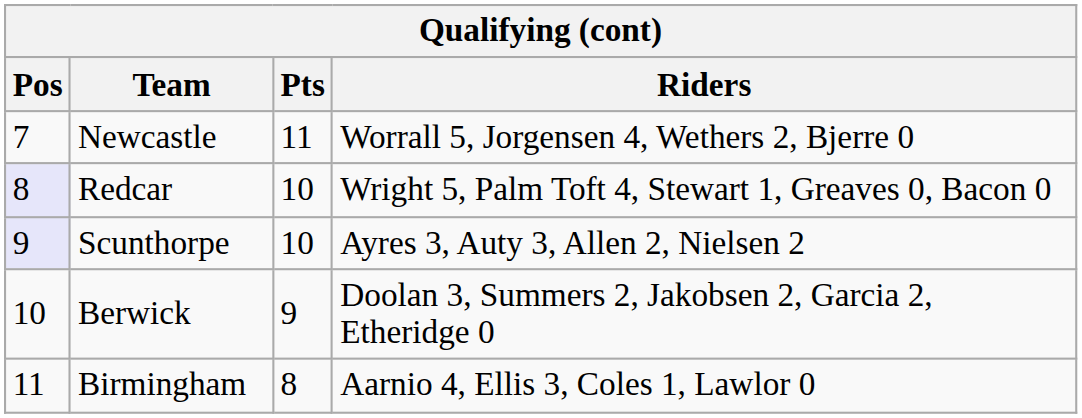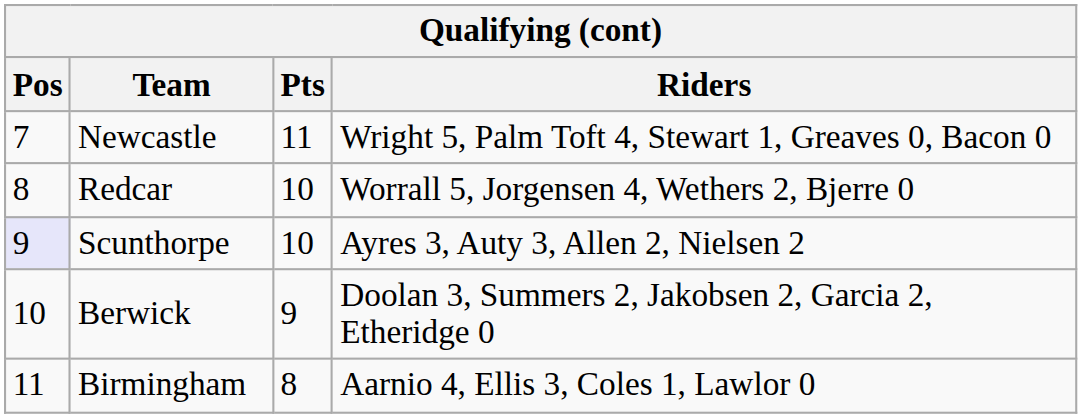 <table class="wikitable">
 <tr>
 <th colspan="4">Qualifying (cont)</th>
 </tr>
 <tr>
 <th width=20>Pos</th>
 <th width=90>Team</th>
 <th width=20>Pts</th>
 <th width=350>Riders</th>
 </tr>
 <tr>
 <td>7</td>
 <td align=left>Newcastle</td>
 <td>11</td>
-<td>Worrall 5, Jorgensen 4, Wethers 2, Bjerre 0</td>
+<td>Wright 5, Palm Toft 4, Stewart 1, Greaves 0, Bacon 0</td>
 </tr>
 <tr>
-<td style="background: lavender;">8</td>
+<td>8</td>
 <td align=left>Redcar</td>
 <td>10</td>
-<td>Wright 5, Palm Toft 4, Stewart 1, Greaves 0, Bacon 0</td>
+<td>Worrall 5, Jorgensen 4, Wethers 2, Bjerre 0</td>
 </tr>
 <tr>
 <td style="background: lavender;">9</td>
 <td align=left>Scunthorpe</td>
 <td>10</td>
 <td>Ayres 3, Auty 3, Allen 2, Nielsen 2</td>
 </tr>
 <tr>
 <td>10</td>
 <td align=left>Berwick</td>
 <td>9</td>
 <td>Doolan 3, Summers 2, Jakobsen 2, Garcia 2, Etheridge 0</td>
 </tr>
 <tr>
 <td>11</td>
 <td align=left>Birmingham</td>
 <td>8</td>
 <td>Aarnio 4, Ellis 3, Coles 1, Lawlor 0</td>
 </tr>
 </table>
